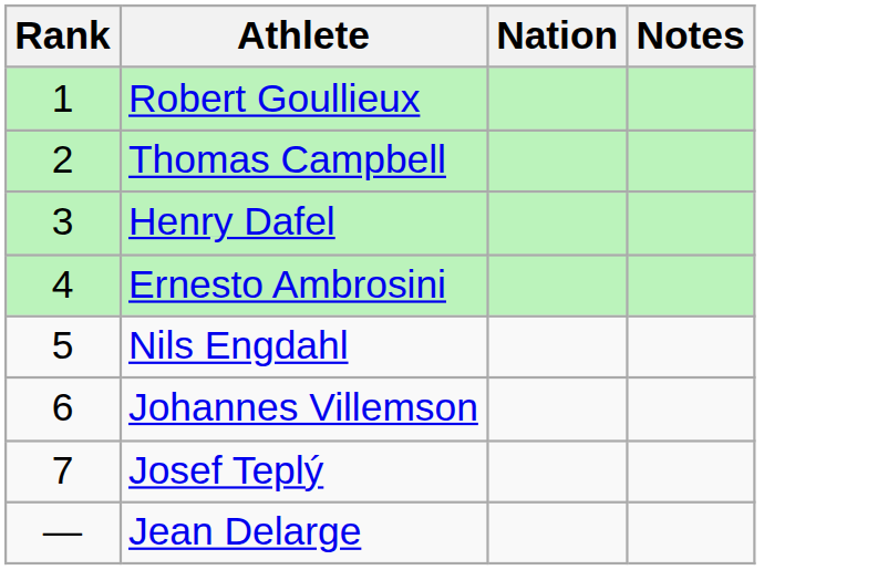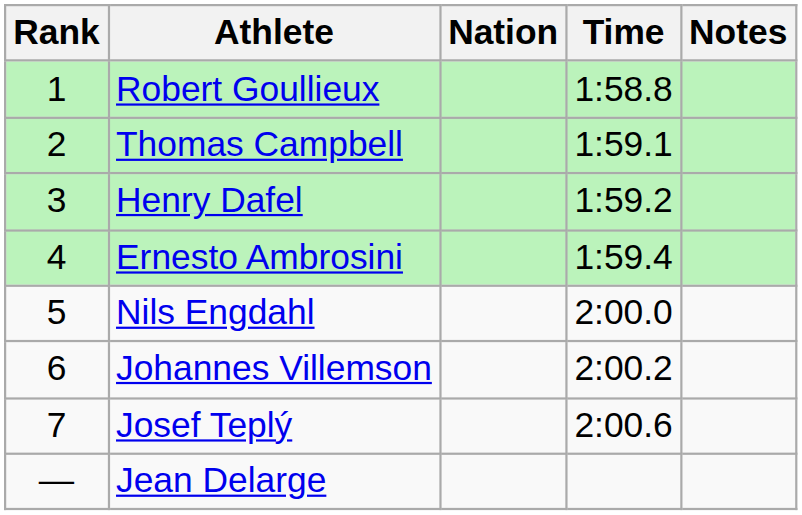 <table class="wikitable sortable" style="text-align:center">
 <tr>
 <th>Rank</th>
 <th>Athlete</th>
 <th>Nation</th>
+<th>Time</th>
 <th>Notes</th>
 </tr>
 <tr bgcolor=bbf3bb>
 <td>1</td>
 <td align=left><a href='#'>Robert Goullieux</a></td>
 <td align=left></td>
+<td>1:58.8</td>
 <td></td>
 </tr>
 <tr bgcolor=bbf3bb>
 <td>2</td>
 <td align=left><a href='#'>Thomas Campbell</a></td>
 <td align=left></td>
+<td>1:59.1</td>
 <td></td>
 </tr>
 <tr bgcolor=bbf3bb>
 <td>3</td>
 <td align=left><a href='#'>Henry Dafel</a></td>
 <td align=left></td>
+<td>1:59.2</td>
 <td></td>
 </tr>
 <tr bgcolor=bbf3bb>
 <td>4</td>
 <td align=left><a href='#'>Ernesto Ambrosini</a></td>
 <td align=left></td>
+<td>1:59.4</td>
 <td></td>
 </tr>
 <tr>
 <td>5</td>
 <td align=left><a href='#'>Nils Engdahl</a></td>
 <td align=left></td>
+<td data-sort-value=3:00.0>2:00.0</td>
 <td></td>
 </tr>
 <tr>
 <td>6</td>
 <td align=left><a href='#'>Johannes Villemson</a></td>
 <td align=left></td>
+<td data-sort-value=4:00.0>2:00.2</td>
 <td></td>
 </tr>
 <tr>
 <td>7</td>
 <td align=left><a href='#'>Josef Teplý</a></td>
 <td align=left></td>
+<td data-sort-value=5:00.0>2:00.6</td>
 <td></td>
 </tr>
 <tr>
 <td data-sort-value=8>—</td>
 <td align=left><a href='#'>Jean Delarge</a></td>
 <td align=left></td>
 <td></td>
+<td></td>
 </tr>
 </table>
